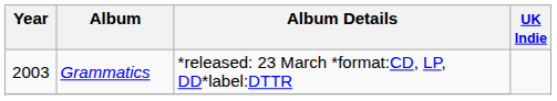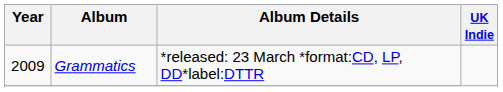 <table class="wikitable" style="text-align:center; font-size:95%;">
 <tr>
 <th valign="top" width="40">Year</th>
 <th valign="top" width="100">Album</th>
 <th valign="top" width="300">Album Details</th>
 <th valign="top" width="30"><small><a href='#'>UK Indie</a></small></th>
 </tr>
 <tr>
-<td>2003</td>
+<td>2009</td>
 <td align="left"><em><a href='#'>Grammatics</a></em></td>
 <td align="left">*released: 23 March *format:<a href='#'>CD</a>, <a href='#'>LP</a>, <a href='#'>DD</a>*label:<a href='#'>DTTR</a></td>
 </tr>
 <tr>
 </tr>
 <tr>
 </tr>
 </table>
